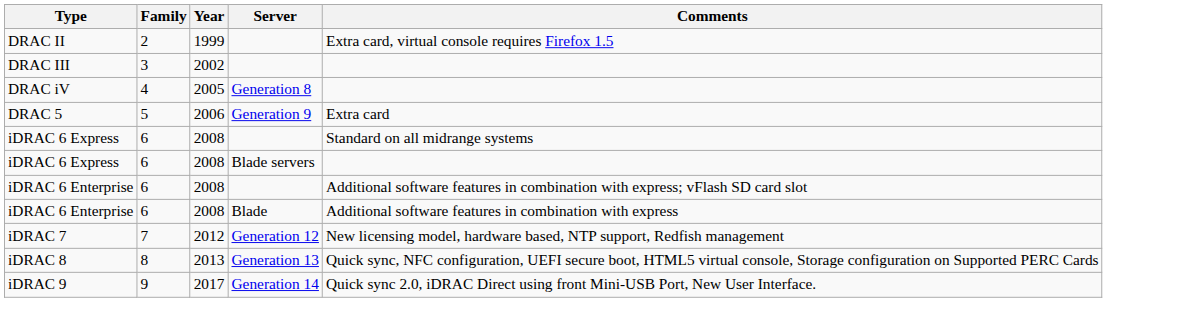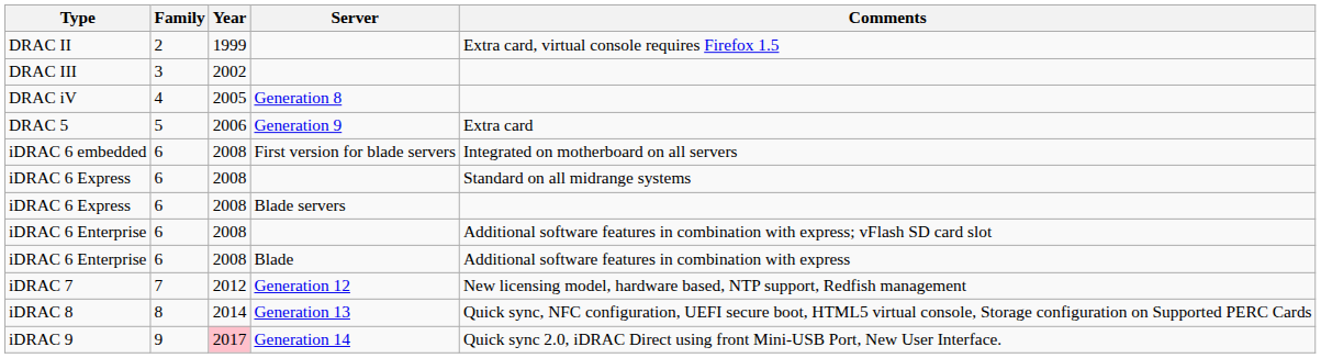 <table class="wikitable collapsible" style="clear:both;">
 <tr>
 <th>Type</th>
 <th>Family</th>
 <th>Year</th>
 <th>Server</th>
 <th>Comments</th>
 </tr>
 <tr>
 <td>DRAC II</td>
 <td>2</td>
 <td>1999</td>
 <td></td>
 <td>Extra card, virtual console requires <a href='#'>Firefox 1.5</a></td>
 </tr>
 <tr>
 <td>DRAC III</td>
 <td>3</td>
 <td>2002</td>
 <td></td>
 <td></td>
 </tr>
 <tr>
 <td>DRAC iV</td>
 <td>4</td>
 <td>2005</td>
 <td><a href='#'>Generation 8</a></td>
 <td></td>
 </tr>
 <tr>
 <td>DRAC 5</td>
 <td>5</td>
 <td>2006</td>
 <td><a href='#'>Generation 9</a></td>
 <td>Extra card</td>
+</tr>
+<tr>
+<td>iDRAC 6 embedded</td>
+<td>6</td>
+<td>2008</td>
+<td>First version for blade servers</td>
+<td>Integrated on motherboard on all servers</td>
 </tr>
 <tr>
 <td>iDRAC 6 Express</td>
 <td>6</td>
 <td>2008</td>
 <td></td>
 <td>Standard on all midrange systems</td>
 </tr>
 <tr>
 <td>iDRAC 6 Express</td>
 <td>6</td>
 <td>2008</td>
 <td>Blade servers</td>
 <td></td>
 </tr>
 <tr>
 <td>iDRAC 6 Enterprise</td>
 <td>6</td>
 <td>2008</td>
 <td></td>
 <td>Additional software features in combination with express; vFlash SD card slot</td>
 </tr>
 <tr>
 <td>iDRAC 6 Enterprise</td>
 <td>6</td>
 <td>2008</td>
 <td>Blade</td>
 <td>Additional software features in combination with express</td>
 </tr>
 <tr>
 <td>iDRAC 7</td>
 <td>7</td>
 <td>2012</td>
 <td><a href='#'>Generation 12</a></td>
 <td>New licensing model, hardware based, NTP support, Redfish management</td>
 </tr>
 <tr>
 <td>iDRAC 8</td>
 <td>8</td>
-<td>2013</td>
+<td>2014</td>
 <td><a href='#'>Generation 13</a></td>
 <td>Quick sync, NFC configuration, UEFI secure boot, HTML5 virtual console, Storage configuration on Supported PERC Cards</td>
 </tr>
 <tr>
 <td>iDRAC 9</td>
 <td>9</td>
-<td>2017</td>
+<td style="background: pink;">2017</td>
 <td><a href='#'>Generation 14</a></td>
 <td>Quick sync 2.0, iDRAC Direct using front Mini-USB Port, New User Interface.</td>
 </tr>
 </table>
